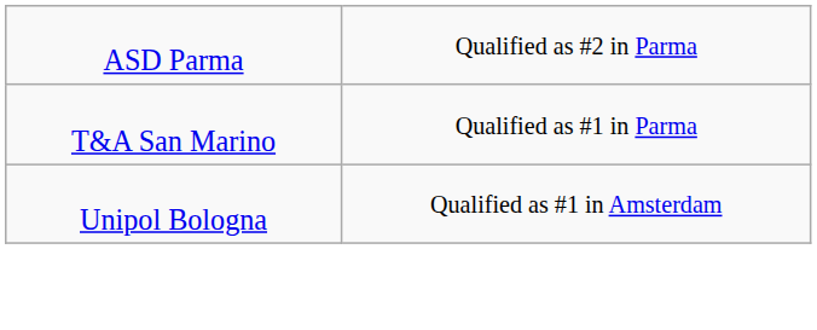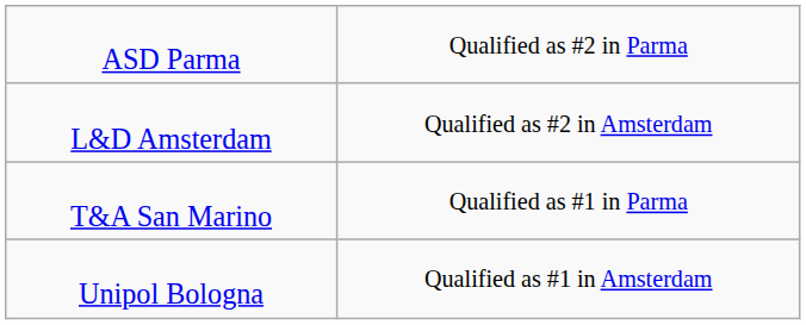 <table class="wikitable" width=35%>
 <tr align=center>
 <td><br><a href='#'>ASD Parma</a></td>
 <td><small>Qualified as #2 in <a href='#'>Parma</a></small></td>
+</tr>
+<tr align=center>
+<td><br><a href='#'>L&D Amsterdam</a></td>
+<td><small>Qualified as #2 in <a href='#'>Amsterdam</a></small></td>
 </tr>
 <tr align=center>
 <td><br><a href='#'>T&A San Marino</a></td>
 <td><small>Qualified as #1 in <a href='#'>Parma</a></small></td>
 </tr>
 <tr align=center>
 <td><br><a href='#'>Unipol Bologna</a></td>
 <td><small>Qualified as #1 in <a href='#'>Amsterdam</a></small></td>
 </tr>
 </table>
